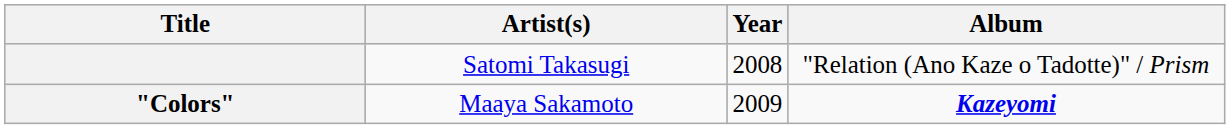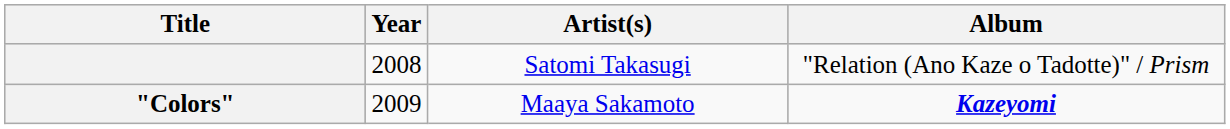 <table class="wikitable plainrowheaders" style="text-align:center;">
 <tr>
 <th scope="col" style="width:14em;">Title</th>
+<th scope="col" style="width:1em;">Year</th>
 <th scope="col" style="width:14em;">Artist(s)</th>
-<th scope="col" style="width:1em;">Year</th>
 <th scope="col" style="width:17em;">Album</th>
 </tr>
 <tr>
 <th scope="row"></th>
+<td>2008</td>
 <td><a href='#'>Satomi Takasugi</a></td>
-<td>2008</td>
 <td>"Relation (Ano Kaze o Tadotte)"  / <em>Prism</em></td>
 </tr>
 <tr>
 <th scope="row">"Colors"</th>
+<td>2009</td>
 <td><a href='#'>Maaya Sakamoto</a></td>
-<td>2009</td>
 <td><strong><em><a href='#'>Kazeyomi</a></em></strong></td>
 </tr>
 </table>
